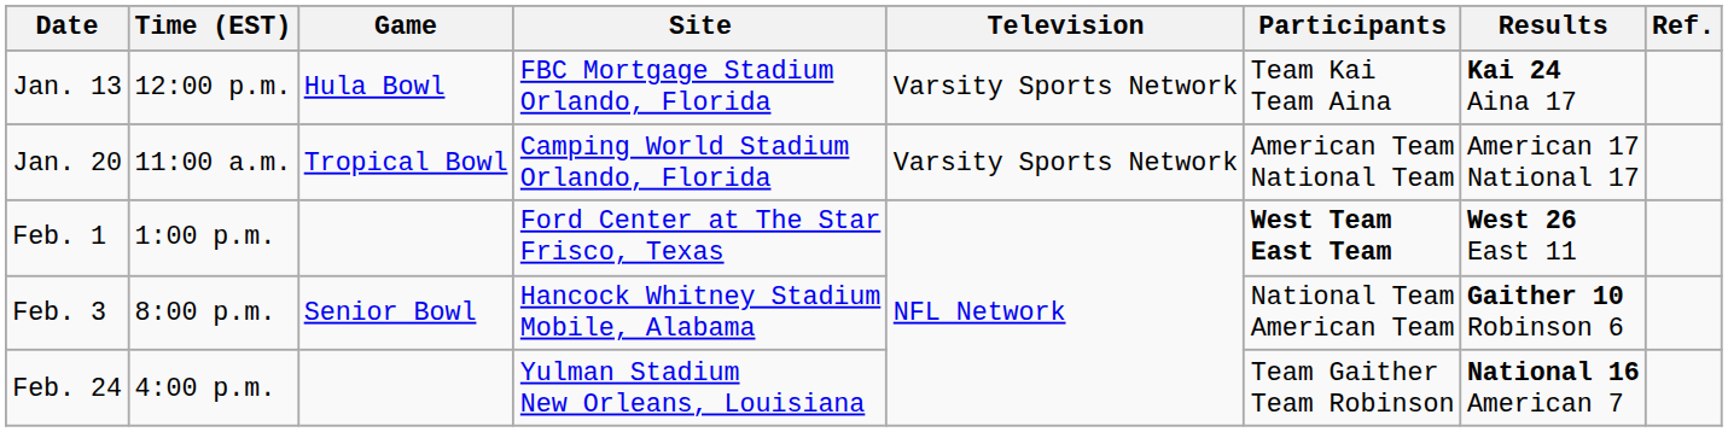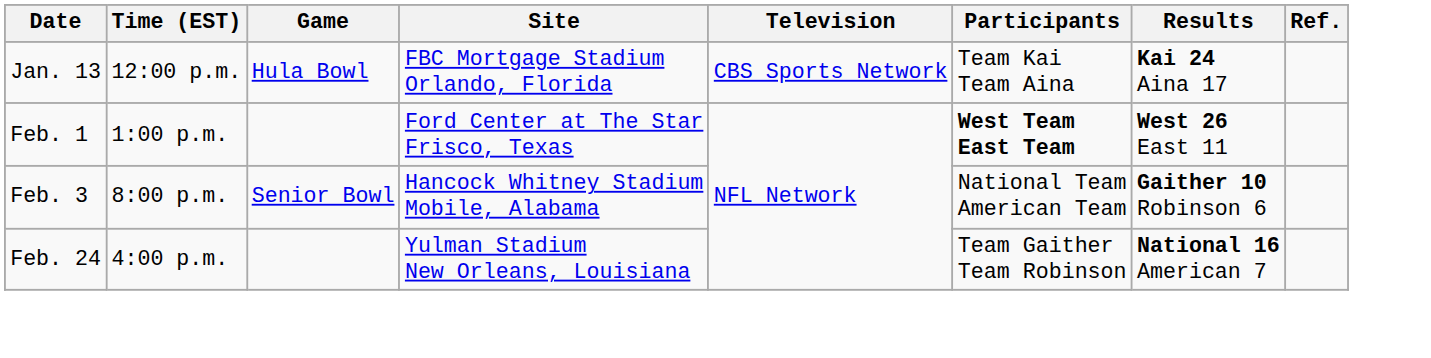 <table class="wikitable" style="font-size:90%">
 <tr>
 <th>Date</th>
 <th>Time (EST)</th>
 <th>Game</th>
 <th>Site</th>
 <th>Television</th>
 <th>Participants</th>
 <th>Results</th>
 <th>Ref.</th>
 </tr>
 <tr>
 <td>Jan. 13</td>
 <td>12:00 p.m.</td>
 <td><a href='#'>Hula Bowl</a></td>
 <td><a href='#'>FBC Mortgage Stadium</a><br><a href='#'>Orlando, Florida</a></td>
-<td>Varsity Sports Network</td>
+<td><a href='#'>CBS Sports Network</a></td>
 <td>Team Kai<br>Team Aina</td>
 <td><strong>Kai 24</strong><br>Aina 17</td>
-<td></td>
-</tr>
-<tr>
-<td>Jan. 20</td>
-<td>11:00 a.m.</td>
-<td><a href='#'>Tropical Bowl</a></td>
-<td><a href='#'>Camping World Stadium</a><br><a href='#'>Orlando, Florida</a></td>
-<td>Varsity Sports Network</td>
-<td>American Team<br>National Team</td>
-<td>American 17<br>National 17</td>
 <td></td>
 </tr>
 <tr>
 <td>Feb. 1</td>
 <td>1:00 p.m.</td>
 <td></td>
 <td><a href='#'>Ford Center at The Star</a><br><a href='#'>Frisco, Texas</a></td>
 <td rowspan=3><a href='#'>NFL Network</a></td>
 <td><strong>West Team<br>East Team</strong></td>
 <td><strong>West 26</strong><br>East 11</td>
 <td></td>
 </tr>
 <tr>
 <td>Feb. 3</td>
 <td>8:00 p.m.</td>
 <td><a href='#'>Senior Bowl</a></td>
 <td><a href='#'>Hancock Whitney Stadium</a><br><a href='#'>Mobile, Alabama</a></td>
 <td>National Team<br>American Team</td>
 <td><strong>Gaither 10</strong><br>Robinson 6</td>
 <td></td>
 </tr>
 <tr>
 <td>Feb. 24</td>
 <td>4:00 p.m.</td>
 <td></td>
 <td><a href='#'>Yulman Stadium</a><br><a href='#'>New Orleans, Louisiana</a></td>
 <td>Team Gaither<br>Team Robinson</td>
 <td><strong>National 16</strong><br>American 7</td>
 <td></td>
 </tr>
 </table>
